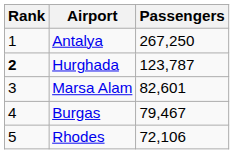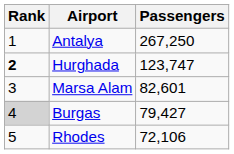 <table class="wikitable sortable">
 <tr>
 <th>Rank</th>
 <th>Airport</th>
 <th>Passengers</th>
 </tr>
 <tr>
 <td>1</td>
 <td><a href='#'>Antalya</a></td>
 <td>267,250</td>
 </tr>
 <tr>
 <td><strong>2</strong></td>
 <td><a href='#'>Hurghada</a></td>
-<td>123,787</td>
+<td>123,747</td>
 </tr>
 <tr>
 <td>3</td>
 <td><a href='#'>Marsa Alam</a></td>
 <td>82,601</td>
 </tr>
 <tr>
-<td>4</td>
+<td style="background: lightgrey;">4</td>
 <td><a href='#'>Burgas</a></td>
-<td>79,467</td>
+<td>79,427</td>
 </tr>
 <tr>
 <td>5</td>
 <td><a href='#'>Rhodes</a></td>
 <td>72,106</td>
 </tr>
 </table>
